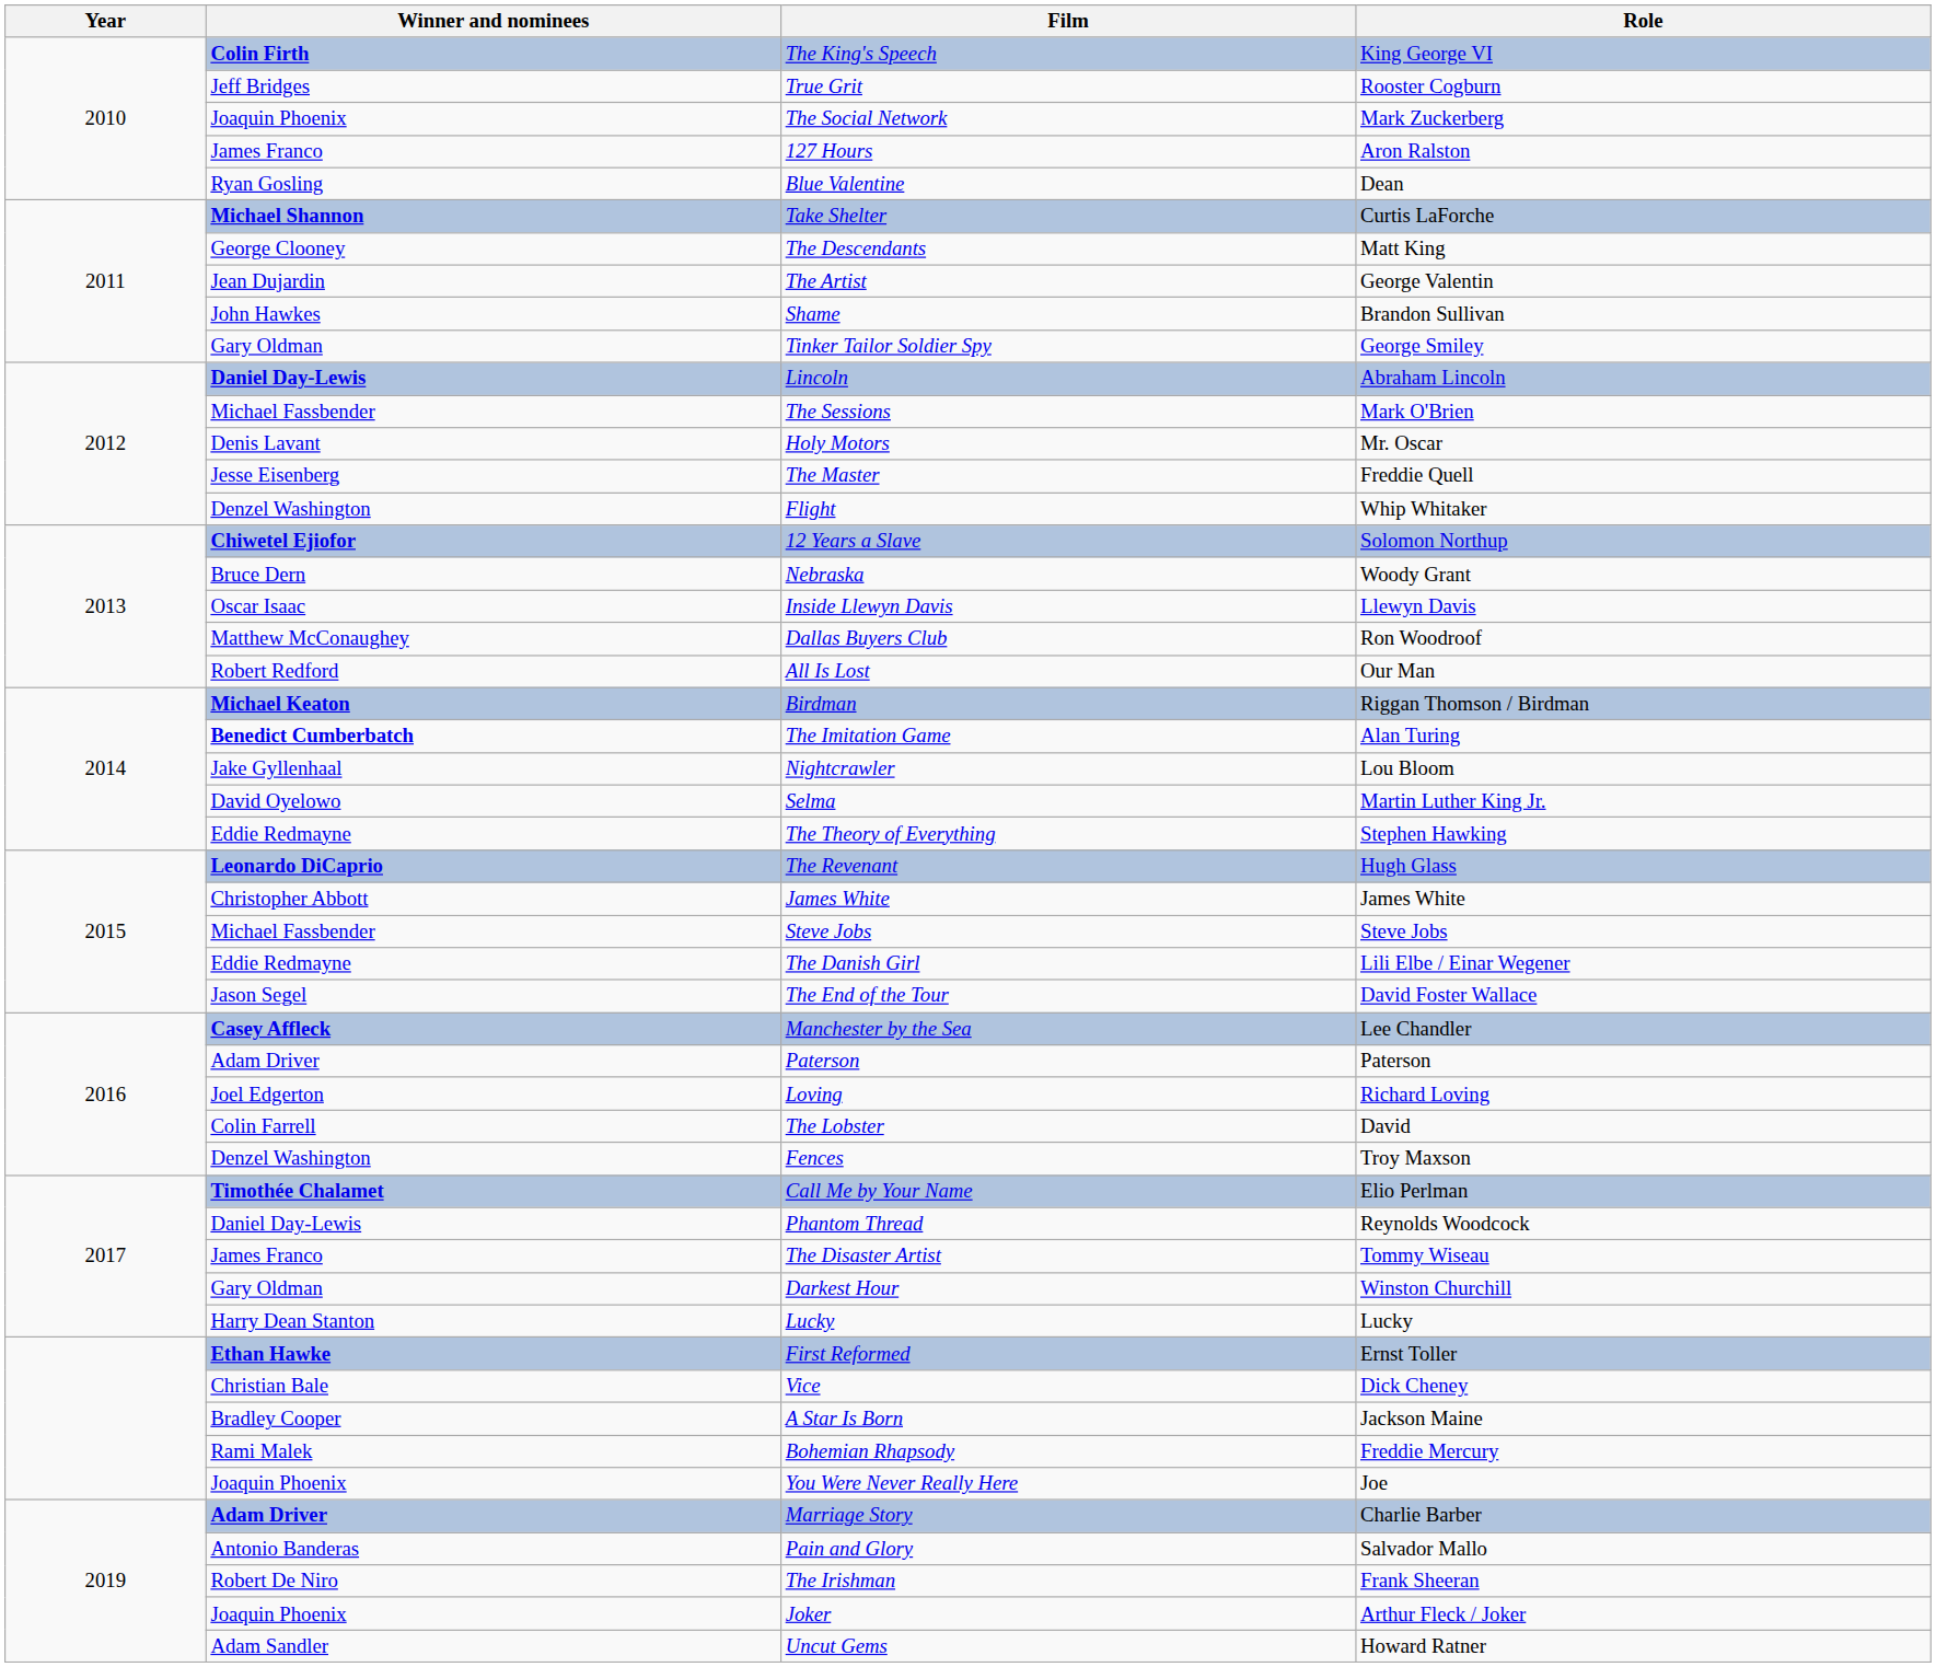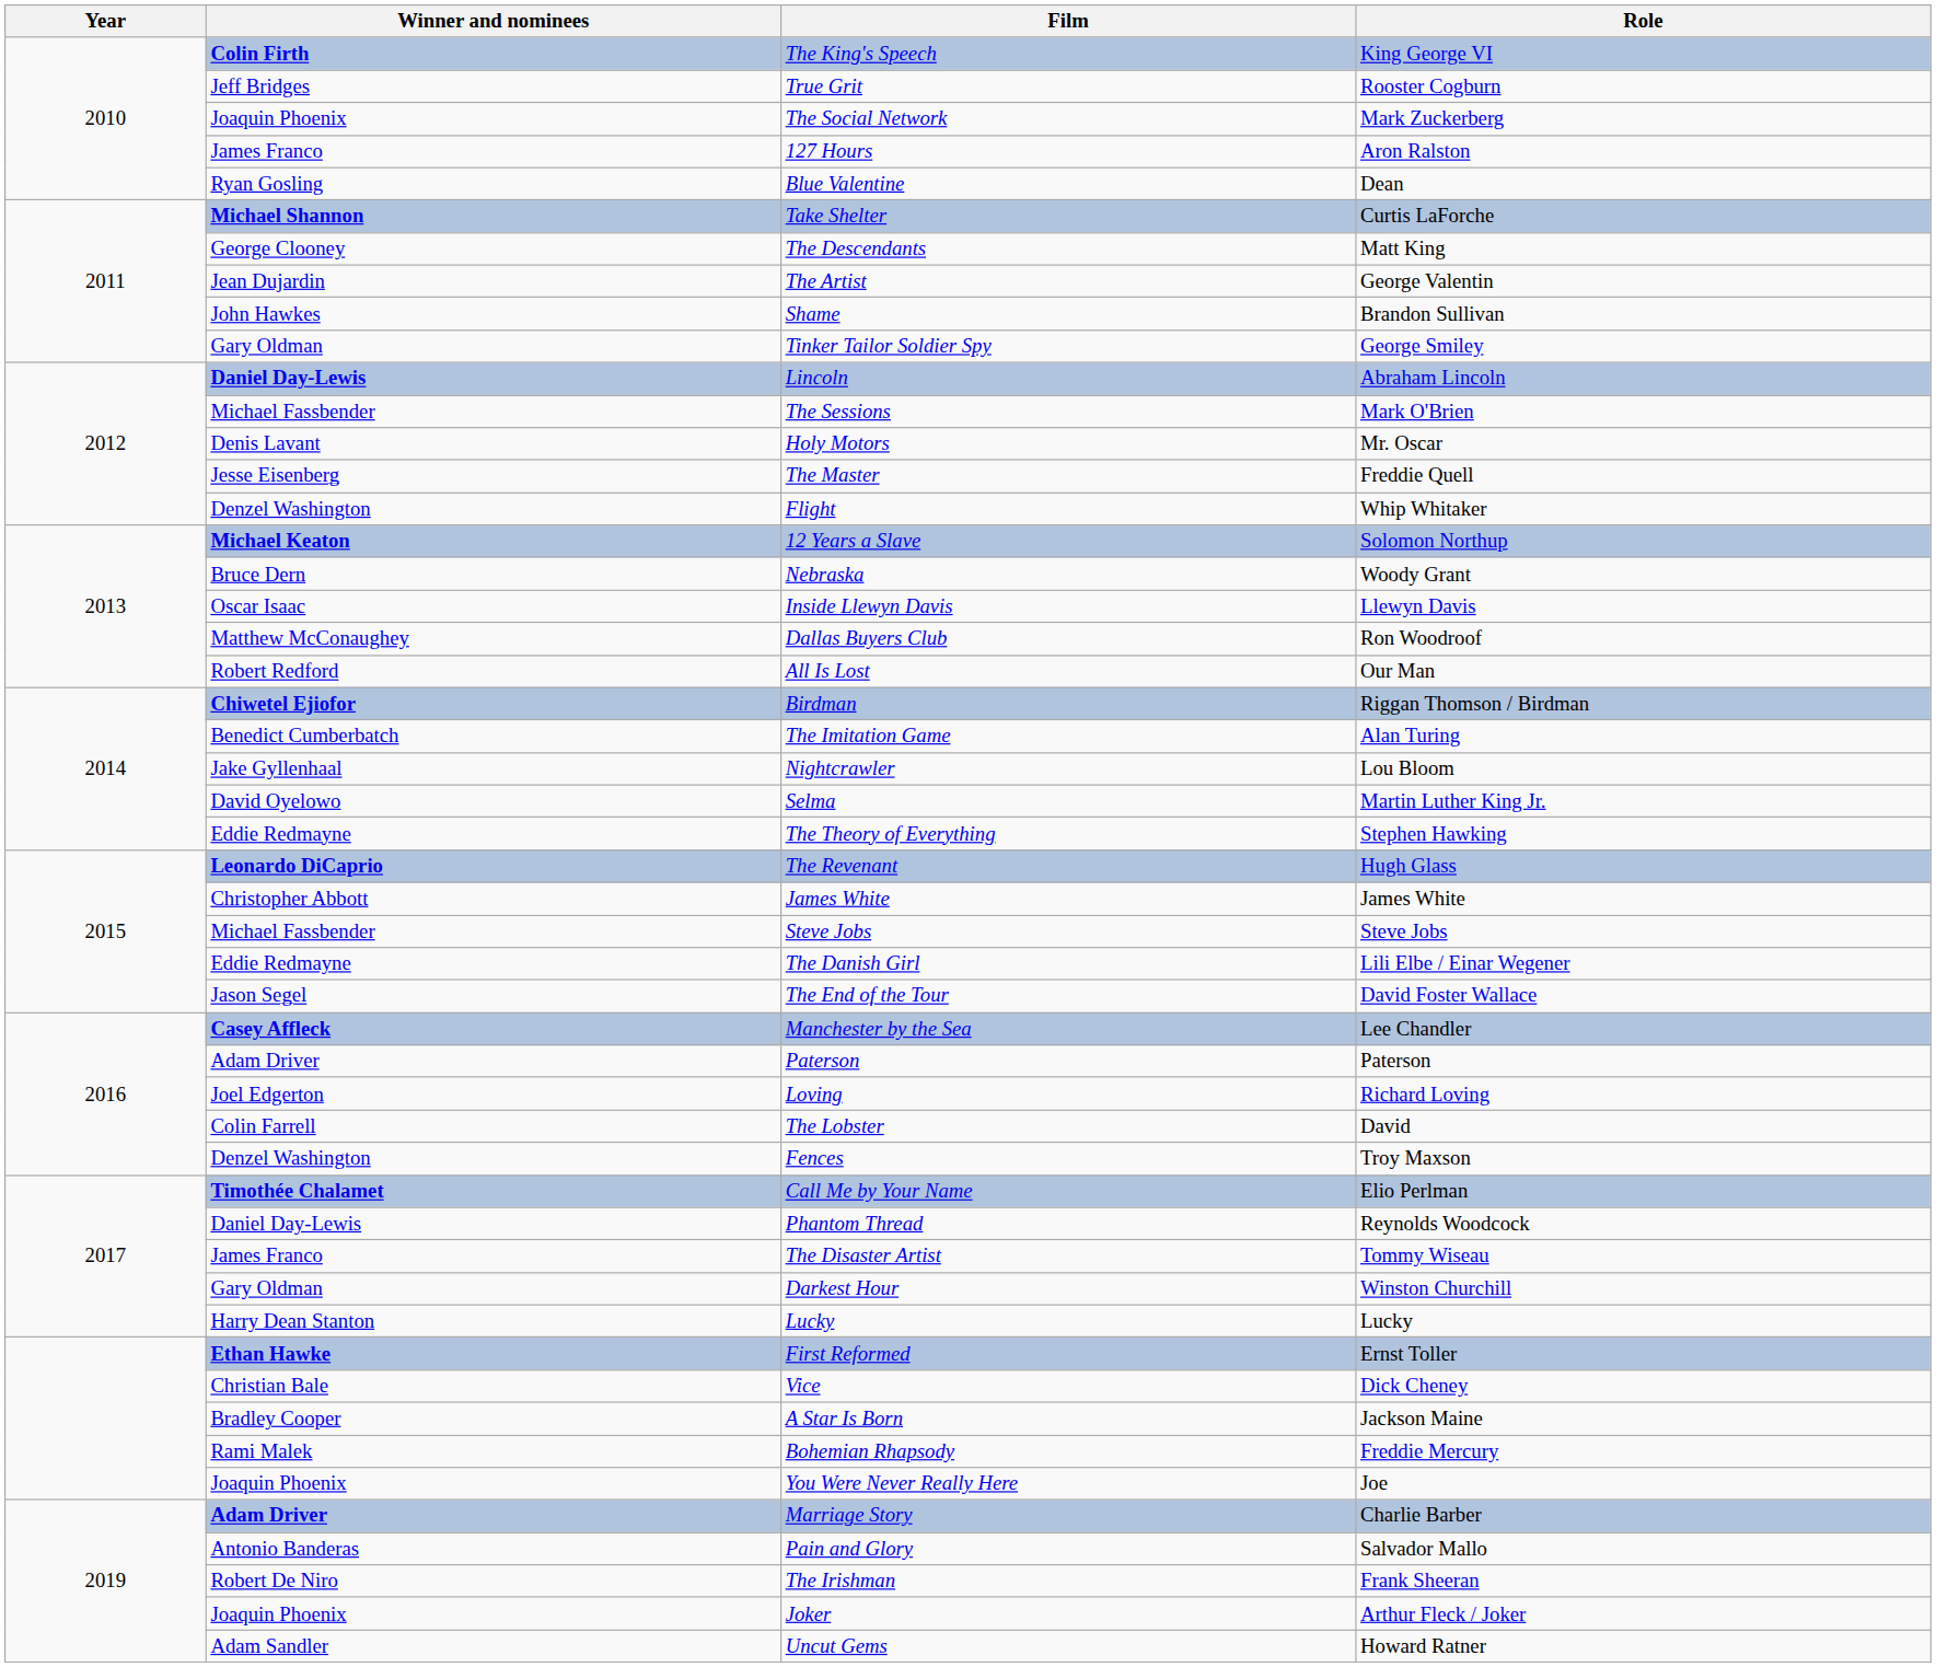 <table class="wikitable" width="95%" cellpadding="5">
 <tr>
 <th width="100"><strong>Year</strong></th>
 <th width="300"><strong>Winner and nominees</strong></th>
 <th width="300"><strong>Film</strong></th>
 <th width="300"><strong>Role</strong></th>
 </tr>
 <tr>
 <td rowspan="5" style="text-align:center;">2010</td>
 <td style="background:#B0C4DE;"><strong><a href='#'>Colin Firth</a></strong></td>
 <td style="background:#B0C4DE;"><em><a href='#'>The King's Speech</a></em></td>
 <td style="background:#B0C4DE;"><a href='#'>King George VI</a></td>
 </tr>
 <tr>
 <td><a href='#'>Jeff Bridges</a></td>
 <td><em><a href='#'>True Grit</a></em></td>
 <td><a href='#'>Rooster Cogburn</a></td>
 </tr>
 <tr>
 <td><a href='#'>Joaquin Phoenix</a></td>
 <td><em><a href='#'>The Social Network</a></em></td>
 <td><a href='#'>Mark Zuckerberg</a></td>
 </tr>
 <tr>
 <td><a href='#'>James Franco</a></td>
 <td><em><a href='#'>127 Hours</a></em></td>
 <td><a href='#'>Aron Ralston</a></td>
 </tr>
 <tr>
 <td><a href='#'>Ryan Gosling</a></td>
 <td><em><a href='#'>Blue Valentine</a></em></td>
 <td>Dean</td>
 </tr>
 <tr>
 <td rowspan="5" style="text-align:center;">2011</td>
 <td style="background:#B0C4DE;"><strong><a href='#'>Michael Shannon</a></strong></td>
 <td style="background:#B0C4DE;"><em><a href='#'>Take Shelter</a></em></td>
 <td style="background:#B0C4DE;">Curtis LaForche</td>
 </tr>
 <tr>
 <td><a href='#'>George Clooney</a></td>
 <td><em><a href='#'>The Descendants</a></em></td>
 <td>Matt King</td>
 </tr>
 <tr>
 <td><a href='#'>Jean Dujardin</a></td>
 <td><em><a href='#'>The Artist</a></em></td>
 <td>George Valentin</td>
 </tr>
 <tr>
 <td><a href='#'>John Hawkes</a></td>
 <td><em><a href='#'>Shame</a></em></td>
 <td>Brandon Sullivan</td>
 </tr>
 <tr>
 <td><a href='#'>Gary Oldman</a></td>
 <td><em><a href='#'>Tinker Tailor Soldier Spy</a></em></td>
 <td><a href='#'>George Smiley</a></td>
 </tr>
 <tr>
 <td rowspan="5" style="text-align:center;">2012</td>
 <td style="background:#B0C4DE;"><strong><a href='#'>Daniel Day-Lewis</a></strong></td>
 <td style="background:#B0C4DE;"><em><a href='#'>Lincoln</a></em></td>
 <td style="background:#B0C4DE;"><a href='#'>Abraham Lincoln</a></td>
 </tr>
 <tr>
 <td><a href='#'>Michael Fassbender</a></td>
 <td><em><a href='#'>The Sessions</a></em></td>
 <td><a href='#'>Mark O'Brien</a></td>
 </tr>
 <tr>
 <td><a href='#'>Denis Lavant</a></td>
 <td><em><a href='#'>Holy Motors</a></em></td>
 <td>Mr. Oscar</td>
 </tr>
 <tr>
 <td><a href='#'>Jesse Eisenberg</a></td>
 <td><em><a href='#'>The Master</a></em></td>
 <td>Freddie Quell</td>
 </tr>
 <tr>
 <td><a href='#'>Denzel Washington</a></td>
 <td><em><a href='#'>Flight</a></em></td>
 <td>Whip Whitaker</td>
 </tr>
 <tr>
 <td rowspan="5" style="text-align:center;">2013</td>
-<td style="background:#B0C4DE;"><strong><a href='#'>Chiwetel Ejiofor</a></strong></td>
+<td style="background:#B0C4DE;"><strong><a href='#'>Michael Keaton</a></strong></td>
 <td style="background:#B0C4DE;"><em><a href='#'>12 Years a Slave</a></em></td>
 <td style="background:#B0C4DE;"><a href='#'>Solomon Northup</a></td>
 </tr>
 <tr>
 <td><a href='#'>Bruce Dern</a></td>
 <td><em><a href='#'>Nebraska</a></em></td>
 <td>Woody Grant</td>
 </tr>
 <tr>
 <td><a href='#'>Oscar Isaac</a></td>
 <td><em><a href='#'>Inside Llewyn Davis</a></em></td>
 <td><a href='#'>Llewyn Davis</a></td>
 </tr>
 <tr>
 <td><a href='#'>Matthew McConaughey</a></td>
 <td><em><a href='#'>Dallas Buyers Club</a></em></td>
 <td>Ron Woodroof</td>
 </tr>
 <tr>
 <td><a href='#'>Robert Redford</a></td>
 <td><em><a href='#'>All Is Lost</a></em></td>
 <td>Our Man</td>
 </tr>
 <tr>
 <td rowspan="5" style="text-align:center;">2014</td>
-<td style="background:#B0C4DE;"><strong><a href='#'>Michael Keaton</a></strong></td>
+<td style="background:#B0C4DE;"><strong><a href='#'>Chiwetel Ejiofor</a></strong></td>
 <td style="background:#B0C4DE;"><em><a href='#'>Birdman</a></em></td>
 <td style="background:#B0C4DE;">Riggan Thomson / Birdman</td>
 </tr>
 <tr>
-<td><strong><a href='#'>Benedict Cumberbatch</a></strong></td>
+<td><a href='#'>Benedict Cumberbatch</a></td>
 <td><em><a href='#'>The Imitation Game</a></em></td>
 <td><a href='#'>Alan Turing</a></td>
 </tr>
 <tr>
 <td><a href='#'>Jake Gyllenhaal</a></td>
 <td><em><a href='#'>Nightcrawler</a></em></td>
 <td>Lou Bloom</td>
 </tr>
 <tr>
 <td><a href='#'>David Oyelowo</a></td>
 <td><em><a href='#'>Selma</a></em></td>
 <td><a href='#'>Martin Luther King Jr.</a></td>
 </tr>
 <tr>
 <td><a href='#'>Eddie Redmayne</a></td>
 <td><em><a href='#'>The Theory of Everything</a></em></td>
 <td><a href='#'>Stephen Hawking</a></td>
 </tr>
 <tr>
 <td rowspan="5" style="text-align:center;">2015</td>
 <td style="background:#B0C4DE;"><strong><a href='#'>Leonardo DiCaprio</a></strong></td>
 <td style="background:#B0C4DE;"><em><a href='#'>The Revenant</a></em></td>
 <td style="background:#B0C4DE;"><a href='#'>Hugh Glass</a></td>
 </tr>
 <tr>
 <td><a href='#'>Christopher Abbott</a></td>
 <td><em><a href='#'>James White</a></em></td>
 <td>James White</td>
 </tr>
 <tr>
 <td><a href='#'>Michael Fassbender</a></td>
 <td><em><a href='#'>Steve Jobs</a></em></td>
 <td><a href='#'>Steve Jobs</a></td>
 </tr>
 <tr>
 <td><a href='#'>Eddie Redmayne</a></td>
 <td><em><a href='#'>The Danish Girl</a></em></td>
 <td><a href='#'>Lili Elbe / Einar Wegener</a></td>
 </tr>
 <tr>
 <td><a href='#'>Jason Segel</a></td>
 <td><em><a href='#'>The End of the Tour</a></em></td>
 <td><a href='#'>David Foster Wallace</a></td>
 </tr>
 <tr>
 <td rowspan=5 style="text-align:center;">2016</td>
 <td style="background:#B0C4DE;"><strong><a href='#'>Casey Affleck</a></strong></td>
 <td style="background:#B0C4DE;"><em><a href='#'>Manchester by the Sea</a></em></td>
 <td style="background:#B0C4DE;">Lee Chandler</td>
 </tr>
 <tr>
 <td><a href='#'>Adam Driver</a></td>
 <td><em><a href='#'>Paterson</a></em></td>
 <td>Paterson</td>
 </tr>
 <tr>
 <td><a href='#'>Joel Edgerton</a></td>
 <td><em><a href='#'>Loving</a></em></td>
 <td><a href='#'>Richard Loving</a></td>
 </tr>
 <tr>
 <td><a href='#'>Colin Farrell</a></td>
 <td><em><a href='#'>The Lobster</a></em></td>
 <td>David</td>
 </tr>
 <tr>
 <td><a href='#'>Denzel Washington</a></td>
 <td><em><a href='#'>Fences</a></em></td>
 <td>Troy Maxson</td>
 </tr>
 <tr>
 <td rowspan=5 style="text-align:center;">2017</td>
 <td style="background:#B0C4DE;"><strong><a href='#'>Timothée Chalamet</a></strong></td>
 <td style="background:#B0C4DE;"><em><a href='#'>Call Me by Your Name</a></em></td>
 <td style="background:#B0C4DE;">Elio Perlman</td>
 </tr>
 <tr>
 <td><a href='#'>Daniel Day-Lewis</a></td>
 <td><em><a href='#'>Phantom Thread</a></em></td>
 <td>Reynolds Woodcock</td>
 </tr>
 <tr>
 <td><a href='#'>James Franco</a></td>
 <td><em><a href='#'>The Disaster Artist</a></em></td>
 <td><a href='#'>Tommy Wiseau</a></td>
 </tr>
 <tr>
 <td><a href='#'>Gary Oldman</a></td>
 <td><em><a href='#'>Darkest Hour</a></em></td>
 <td><a href='#'>Winston Churchill</a></td>
 </tr>
 <tr>
 <td><a href='#'>Harry Dean Stanton</a></td>
 <td><em><a href='#'>Lucky</a></em></td>
 <td>Lucky</td>
 </tr>
 <tr>
 <td rowspan=5></td>
 <td style="background:#B0C4DE;"><strong><a href='#'>Ethan Hawke</a></strong></td>
 <td style="background:#B0C4DE;"><em><a href='#'>First Reformed</a></em></td>
 <td style="background:#B0C4DE;">Ernst Toller</td>
 </tr>
 <tr>
 <td><a href='#'>Christian Bale</a></td>
 <td><em><a href='#'>Vice</a></em></td>
 <td><a href='#'>Dick Cheney</a></td>
 </tr>
 <tr>
 <td><a href='#'>Bradley Cooper</a></td>
 <td><em><a href='#'>A Star Is Born</a></em></td>
 <td>Jackson Maine</td>
 </tr>
 <tr>
 <td><a href='#'>Rami Malek</a></td>
 <td><em><a href='#'>Bohemian Rhapsody</a></em></td>
 <td><a href='#'>Freddie Mercury</a></td>
 </tr>
 <tr>
 <td><a href='#'>Joaquin Phoenix</a></td>
 <td><em><a href='#'>You Were Never Really Here</a></em></td>
 <td>Joe</td>
 </tr>
 <tr>
 <td rowspan=5 style="text-align:center;">2019<br></td>
 <td style="background:#B0C4DE;"><strong><a href='#'>Adam Driver</a></strong></td>
 <td style="background:#B0C4DE;"><em><a href='#'>Marriage Story</a></em></td>
 <td style="background:#B0C4DE;">Charlie Barber</td>
 </tr>
 <tr>
 <td><a href='#'>Antonio Banderas</a></td>
 <td><em><a href='#'>Pain and Glory</a></em></td>
 <td>Salvador Mallo</td>
 </tr>
 <tr>
 <td><a href='#'>Robert De Niro</a></td>
 <td><em><a href='#'>The Irishman</a></em></td>
 <td><a href='#'>Frank Sheeran</a></td>
 </tr>
 <tr>
 <td><a href='#'>Joaquin Phoenix</a></td>
 <td><em><a href='#'>Joker</a></em></td>
 <td><a href='#'>Arthur Fleck / Joker</a></td>
 </tr>
 <tr>
 <td><a href='#'>Adam Sandler</a></td>
 <td><em><a href='#'>Uncut Gems</a></em></td>
 <td>Howard Ratner</td>
 </tr>
 <tr>
 </tr>
 </table>
